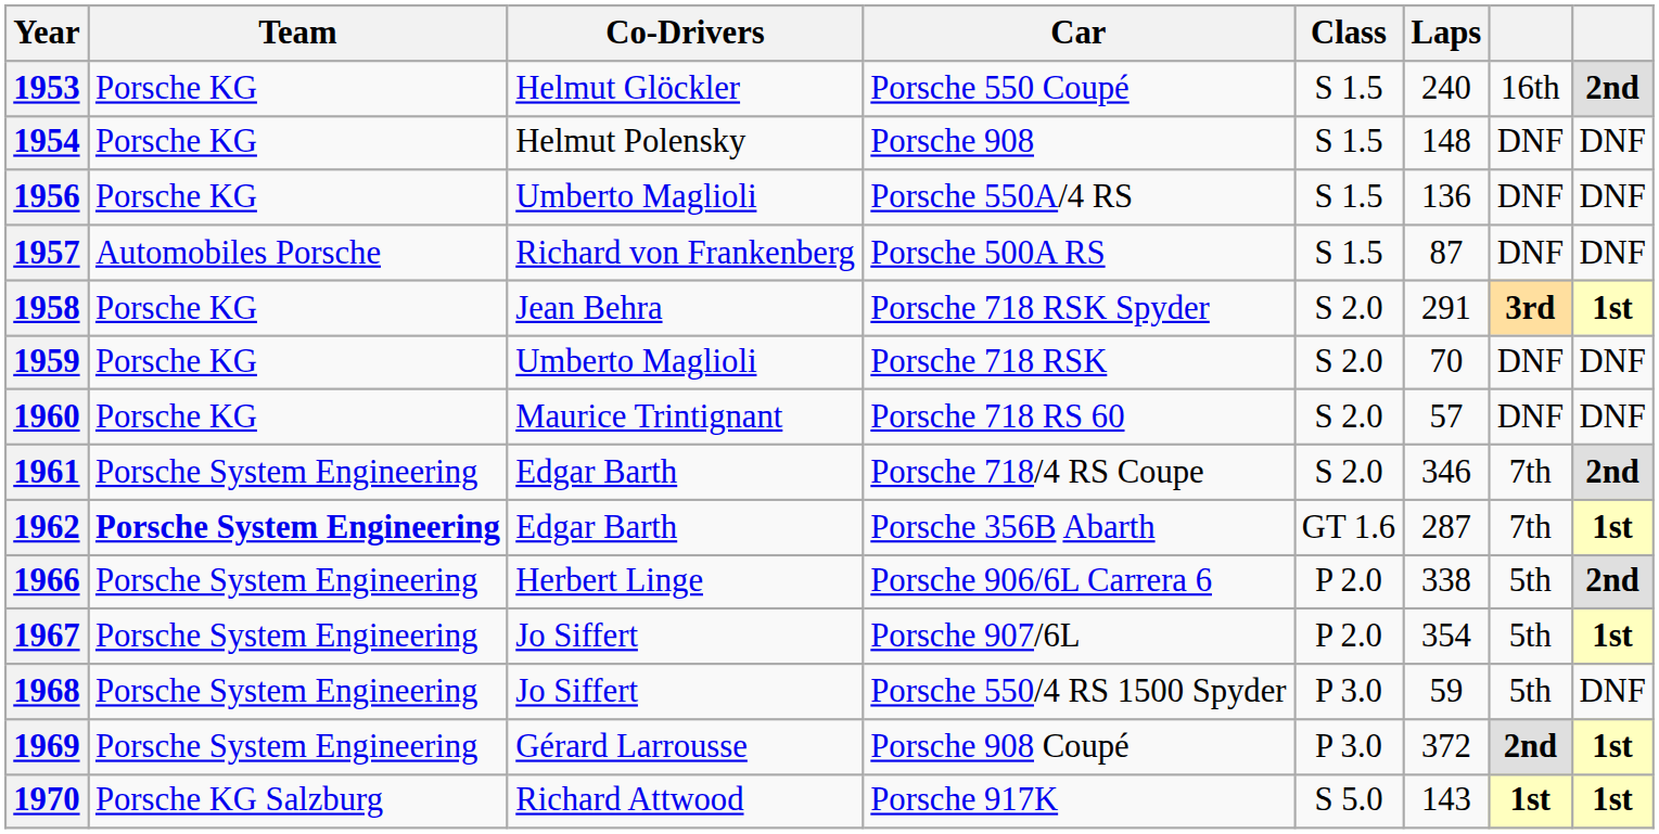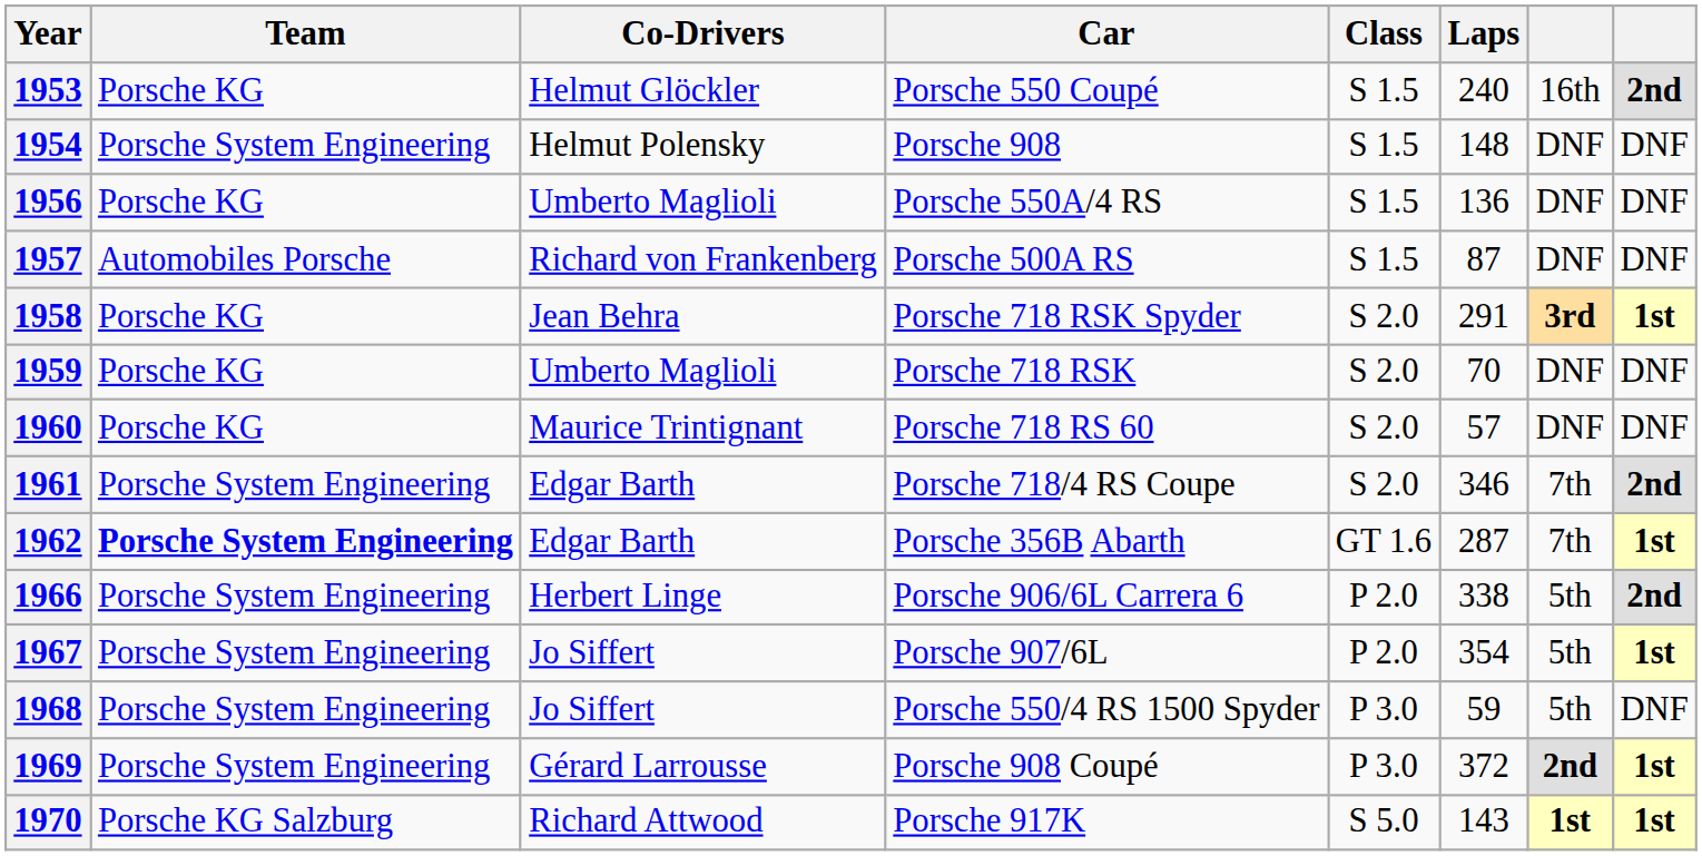 <table class="wikitable" style="text-align:center; font-size:90%">
 <tr>
 <th>Year</th>
 <th>Team</th>
 <th>Co-Drivers</th>
 <th>Car</th>
 <th>Class</th>
 <th>Laps</th>
 <th></th>
 <th></th>
 </tr>
 <tr>
 <th><a href='#'>1953</a></th>
 <td align="left"> <a href='#'>Porsche KG</a></td>
 <td align="left"> <a href='#'>Helmut Glöckler</a></td>
 <td align="left"><a href='#'>Porsche 550 Coupé</a></td>
 <td>S 1.5</td>
 <td>240</td>
 <td>16th</td>
 <td style="background:#DFDFDF;"><strong>2nd</strong></td>
 </tr>
 <tr>
 <th><a href='#'>1954</a></th>
-<td align="left"> <a href='#'>Porsche KG</a></td>
+<td align="left"> <a href='#'>Porsche System Engineering</a></td>
 <td align="left"> Helmut Polensky</td>
 <td align="left"><a href='#'>Porsche 908</a></td>
 <td>S 1.5</td>
 <td>148</td>
 <td>DNF</td>
 <td>DNF</td>
 </tr>
 <tr>
 <th><a href='#'>1956</a></th>
 <td align="left"> <a href='#'>Porsche KG</a></td>
 <td align="left"> <a href='#'>Umberto Maglioli</a></td>
 <td align="left"><a href='#'>Porsche 550A</a>/4 RS</td>
 <td>S 1.5</td>
 <td>136</td>
 <td>DNF</td>
 <td>DNF</td>
 </tr>
 <tr>
 <th><a href='#'>1957</a></th>
 <td align="left"> <a href='#'>Automobiles Porsche</a></td>
 <td align="left"> <a href='#'>Richard von Frankenberg</a></td>
 <td align="left"><a href='#'>Porsche 500A RS</a></td>
 <td>S 1.5</td>
 <td>87</td>
 <td>DNF</td>
 <td>DNF</td>
 </tr>
 <tr>
 <th><a href='#'>1958</a></th>
 <td align="left"> <a href='#'>Porsche KG</a></td>
 <td align="left"> <a href='#'>Jean Behra</a></td>
 <td align="left"><a href='#'>Porsche 718 RSK Spyder</a></td>
 <td>S 2.0</td>
 <td>291</td>
 <td style="background:#FFDF9F;"><strong>3rd</strong></td>
 <td style="background:#FFFFBF;"><strong>1st</strong></td>
 </tr>
 <tr>
 <th><a href='#'>1959</a></th>
 <td align="left"> <a href='#'>Porsche KG</a></td>
 <td align="left"> <a href='#'>Umberto Maglioli</a></td>
 <td align="left"><a href='#'>Porsche 718 RSK</a></td>
 <td>S 2.0</td>
 <td>70</td>
 <td>DNF</td>
 <td>DNF</td>
 </tr>
 <tr>
 <th><a href='#'>1960</a></th>
 <td align="left"> <a href='#'>Porsche KG</a></td>
 <td align="left"> <a href='#'>Maurice Trintignant</a></td>
 <td align="left"><a href='#'>Porsche 718 RS 60</a></td>
 <td>S 2.0</td>
 <td>57</td>
 <td>DNF</td>
 <td>DNF</td>
 </tr>
 <tr>
 <th><a href='#'>1961</a></th>
 <td align="left"> <a href='#'>Porsche System Engineering</a></td>
 <td align="left"> <a href='#'>Edgar Barth</a></td>
 <td align="left"><a href='#'>Porsche 718</a>/4 RS Coupe</td>
 <td>S 2.0</td>
 <td>346</td>
 <td>7th</td>
 <td style="background:#DFDFDF;"><strong>2nd</strong></td>
 </tr>
 <tr>
 <th><a href='#'>1962</a></th>
 <td align="left"><strong> <a href='#'>Porsche System Engineering</a></strong></td>
 <td align="left"> <a href='#'>Edgar Barth</a></td>
 <td align="left"><a href='#'>Porsche 356B</a> <a href='#'>Abarth</a></td>
 <td>GT 1.6</td>
 <td>287</td>
 <td>7th</td>
 <td style="background:#FFFFBF;"><strong>1st</strong></td>
 </tr>
 <tr>
 <th><a href='#'>1966</a></th>
 <td align="left"> <a href='#'>Porsche System Engineering</a></td>
 <td align="left"> <a href='#'>Herbert Linge</a></td>
 <td align="left"><a href='#'>Porsche 906/6L Carrera 6</a></td>
 <td>P 2.0</td>
 <td>338</td>
 <td>5th</td>
 <td style="background:#DFDFDF;"><strong>2nd</strong></td>
 </tr>
 <tr>
 <th><a href='#'>1967</a></th>
 <td align="left"> <a href='#'>Porsche System Engineering</a></td>
 <td align="left"> <a href='#'>Jo Siffert</a></td>
 <td align="left"><a href='#'>Porsche 907</a>/6L</td>
 <td>P 2.0</td>
 <td>354</td>
 <td>5th</td>
 <td style="background:#ffffbf;"><strong>1st</strong></td>
 </tr>
 <tr>
 <th><a href='#'>1968</a></th>
 <td align="left"> <a href='#'>Porsche System Engineering</a></td>
 <td align="left"> <a href='#'>Jo Siffert</a></td>
 <td align="left"><a href='#'>Porsche 550</a>/4 RS 1500 Spyder</td>
 <td>P 3.0</td>
 <td>59</td>
 <td>5th</td>
 <td>DNF</td>
 </tr>
 <tr>
 <th><a href='#'>1969</a></th>
 <td align="left"> <a href='#'>Porsche System Engineering</a></td>
 <td align="left"> <a href='#'>Gérard Larrousse</a></td>
 <td align="left"><a href='#'>Porsche 908</a> Coupé</td>
 <td>P 3.0</td>
 <td>372</td>
 <td style="background:#DFDFDF;"><strong>2nd</strong></td>
 <td style="background:#ffffbf;"><strong>1st</strong></td>
 </tr>
 <tr>
 <th><a href='#'>1970</a></th>
 <td align="left"> <a href='#'>Porsche KG Salzburg</a></td>
 <td align="left"> <a href='#'>Richard Attwood</a></td>
 <td align="left"><a href='#'>Porsche 917K</a></td>
 <td>S 5.0</td>
 <td>143</td>
 <td style="background:#ffffbf;"><strong>1st</strong></td>
 <td style="background:#ffffbf;"><strong>1st</strong></td>
 </tr>
 </table>
